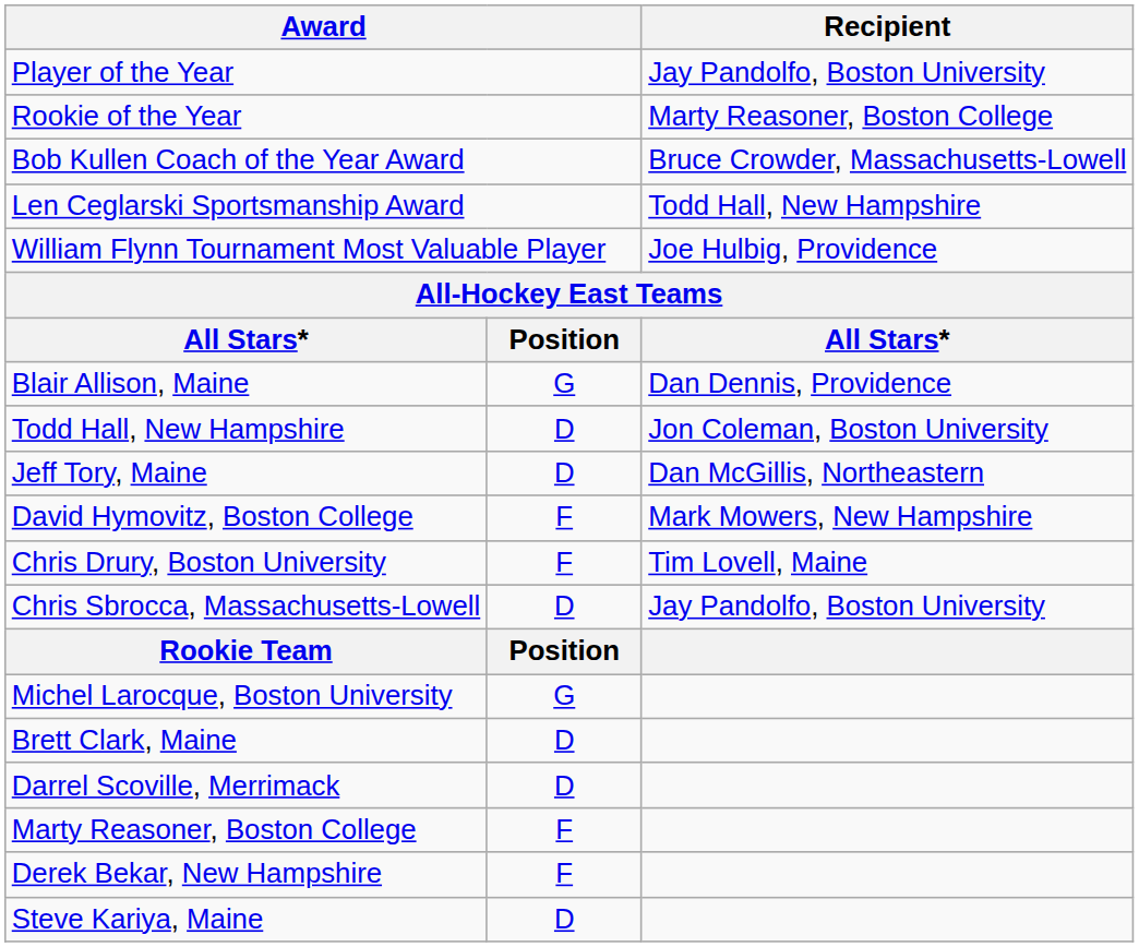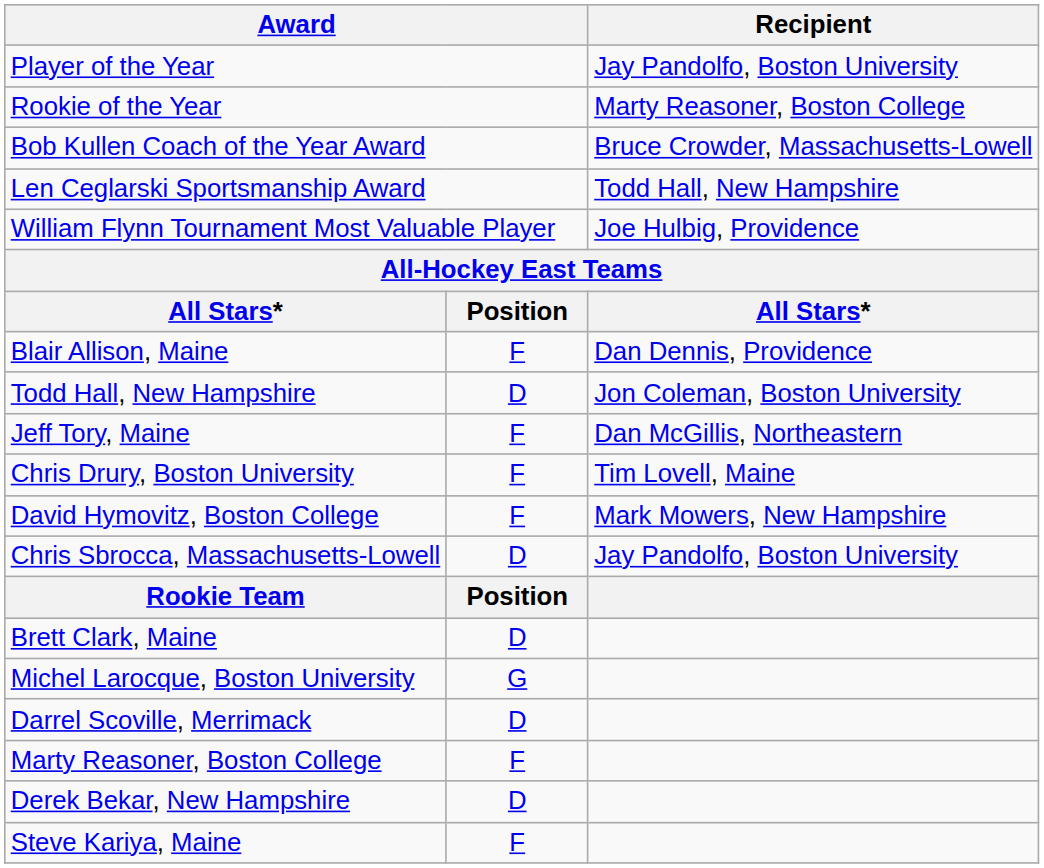 <table class="wikitable">
 <tr>
 <th colspan=2><a href='#'>Award</a></th>
 <th>Recipient</th>
 </tr>
 <tr>
 <td colspan=2><a href='#'>Player of the Year</a></td>
 <td><a href='#'>Jay Pandolfo</a>, <a href='#'>Boston University</a></td>
 </tr>
 <tr>
 <td colspan=2><a href='#'>Rookie of the Year</a></td>
 <td><a href='#'>Marty Reasoner</a>, <a href='#'>Boston College</a></td>
 </tr>
 <tr>
 <td colspan=2><a href='#'>Bob Kullen Coach of the Year Award</a></td>
 <td><a href='#'>Bruce Crowder</a>, <a href='#'>Massachusetts-Lowell</a></td>
 </tr>
 <tr>
 <td colspan=2><a href='#'>Len Ceglarski Sportsmanship Award</a></td>
 <td><a href='#'>Todd Hall</a>, <a href='#'>New Hampshire</a></td>
 </tr>
 <tr>
 <td colspan=2><a href='#'>William Flynn Tournament Most Valuable Player</a></td>
 <td><a href='#'>Joe Hulbig</a>, <a href='#'>Providence</a></td>
 </tr>
 <tr>
 <th colspan=3><a href='#'>All-Hockey East Teams</a></th>
 </tr>
 <tr>
 <th><a href='#'>All Stars</a>*</th>
 <th>  Position  </th>
 <th><a href='#'>All Stars</a>*</th>
 </tr>
 <tr>
 <td><a href='#'>Blair Allison</a>, <a href='#'>Maine</a></td>
-<td align=center><a href='#'>G</a></td>
+<td align=center><a href='#'>F</a></td>
 <td><a href='#'>Dan Dennis</a>, <a href='#'>Providence</a></td>
 </tr>
 <tr>
 <td><a href='#'>Todd Hall</a>, <a href='#'>New Hampshire</a></td>
 <td align=center><a href='#'>D</a></td>
 <td><a href='#'>Jon Coleman</a>, <a href='#'>Boston University</a></td>
 </tr>
 <tr>
 <td><a href='#'>Jeff Tory</a>, <a href='#'>Maine</a></td>
-<td align=center><a href='#'>D</a></td>
+<td align=center><a href='#'>F</a></td>
 <td><a href='#'>Dan McGillis</a>, <a href='#'>Northeastern</a></td>
+</tr>
+<tr>
+<td><a href='#'>Chris Drury</a>, <a href='#'>Boston University</a></td>
+<td align=center><a href='#'>F</a></td>
+<td><a href='#'>Tim Lovell</a>, <a href='#'>Maine</a></td>
 </tr>
 <tr>
 <td><a href='#'>David Hymovitz</a>, <a href='#'>Boston College</a></td>
 <td align=center><a href='#'>F</a></td>
 <td><a href='#'>Mark Mowers</a>, <a href='#'>New Hampshire</a></td>
-</tr>
-<tr>
-<td><a href='#'>Chris Drury</a>, <a href='#'>Boston University</a></td>
-<td align=center><a href='#'>F</a></td>
-<td><a href='#'>Tim Lovell</a>, <a href='#'>Maine</a></td>
 </tr>
 <tr>
 <td><a href='#'>Chris Sbrocca</a>, <a href='#'>Massachusetts-Lowell</a></td>
 <td align=center><a href='#'>D</a></td>
 <td><a href='#'>Jay Pandolfo</a>, <a href='#'>Boston University</a></td>
 </tr>
 <tr>
 <th><a href='#'>Rookie Team</a></th>
 <th>  Position  </th>
 <th></th>
 </tr>
 <tr>
-<td><a href='#'>Michel Larocque</a>, <a href='#'>Boston University</a></td>
-<td align=center><a href='#'>G</a></td>
+<td><a href='#'>Brett Clark</a>, <a href='#'>Maine</a></td>
+<td align=center><a href='#'>D</a></td>
 <td></td>
 </tr>
 <tr>
-<td><a href='#'>Brett Clark</a>, <a href='#'>Maine</a></td>
-<td align=center><a href='#'>D</a></td>
+<td><a href='#'>Michel Larocque</a>, <a href='#'>Boston University</a></td>
+<td align=center><a href='#'>G</a></td>
 <td></td>
 </tr>
 <tr>
 <td><a href='#'>Darrel Scoville</a>, <a href='#'>Merrimack</a></td>
 <td align=center><a href='#'>D</a></td>
 <td></td>
 </tr>
 <tr>
 <td><a href='#'>Marty Reasoner</a>, <a href='#'>Boston College</a></td>
 <td align=center><a href='#'>F</a></td>
 <td></td>
 </tr>
 <tr>
 <td><a href='#'>Derek Bekar</a>, <a href='#'>New Hampshire</a></td>
-<td align=center><a href='#'>F</a></td>
+<td align=center><a href='#'>D</a></td>
 <td></td>
 </tr>
 <tr>
 <td><a href='#'>Steve Kariya</a>, <a href='#'>Maine</a></td>
-<td align=center><a href='#'>D</a></td>
+<td align=center><a href='#'>F</a></td>
 <td></td>
 </tr>
 </table>
